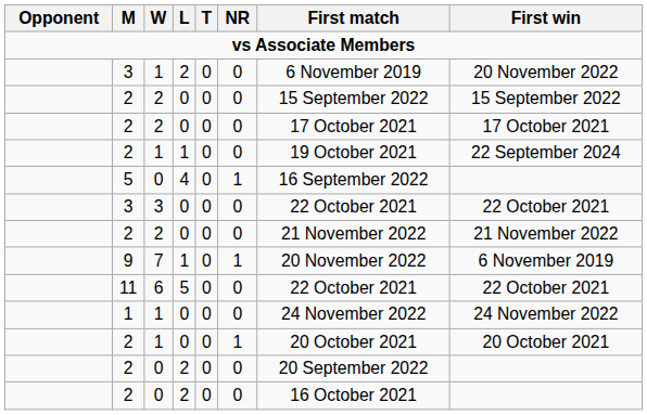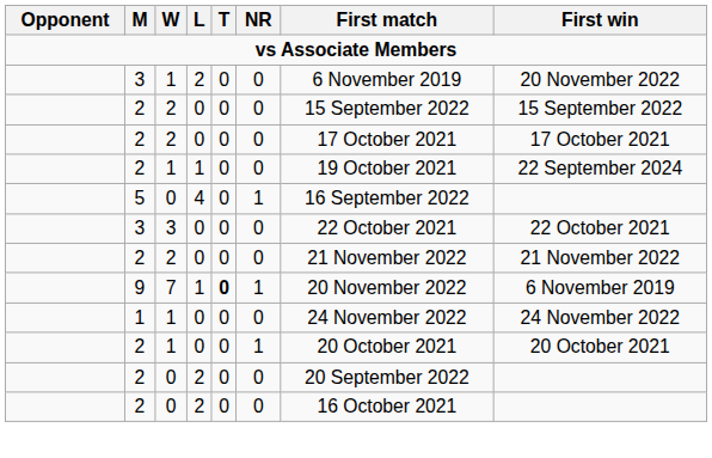 <table class="wikitable" style="text-align: center; width: 600px;">
 <tr>
 <th>Opponent</th>
 <th>M</th>
 <th>W</th>
 <th>L</th>
 <th>T</th>
 <th>NR</th>
 <th>First match</th>
 <th>First win</th>
 </tr>
 <tr>
 <td colspan="8" style="text-align:center;"><strong>vs Associate Members</strong></td>
 </tr>
 <tr>
 <td align=left></td>
 <td>3</td>
 <td>1</td>
 <td>2</td>
 <td>0</td>
 <td>0</td>
 <td>6 November 2019</td>
 <td>20 November 2022</td>
 </tr>
 <tr>
 <td align=left></td>
 <td>2</td>
 <td>2</td>
 <td>0</td>
 <td>0</td>
 <td>0</td>
 <td>15 September 2022</td>
 <td>15 September 2022</td>
 </tr>
 <tr>
 <td align=left></td>
 <td>2</td>
 <td>2</td>
 <td>0</td>
 <td>0</td>
 <td>0</td>
 <td>17 October 2021</td>
 <td>17 October 2021</td>
 </tr>
 <tr>
 <td align=left></td>
 <td>2</td>
 <td>1</td>
 <td>1</td>
 <td>0</td>
 <td>0</td>
 <td>19 October 2021</td>
 <td>22 September 2024</td>
 </tr>
 <tr>
 <td align=left></td>
 <td>5</td>
 <td>0</td>
 <td>4</td>
 <td>0</td>
 <td>1</td>
 <td>16 September 2022</td>
 <td></td>
 </tr>
 <tr>
 <td align=left></td>
 <td>3</td>
 <td>3</td>
 <td>0</td>
 <td>0</td>
 <td>0</td>
 <td>22 October 2021</td>
 <td>22 October 2021</td>
 </tr>
 <tr>
 <td align=left></td>
 <td>2</td>
 <td>2</td>
 <td>0</td>
 <td>0</td>
 <td>0</td>
 <td>21 November 2022</td>
 <td>21 November 2022</td>
 </tr>
 <tr>
 <td align=left></td>
 <td>9</td>
 <td>7</td>
 <td>1</td>
-<td>0</td>
+<td><strong>0</strong></td>
 <td>1</td>
 <td>20 November 2022</td>
 <td>6 November 2019</td>
-</tr>
-<tr>
-<td align=left></td>
-<td>11</td>
-<td>6</td>
-<td>5</td>
-<td>0</td>
-<td>0</td>
-<td>22 October 2021</td>
-<td>22 October 2021</td>
 </tr>
 <tr>
 <td align=left></td>
 <td>1</td>
 <td>1</td>
 <td>0</td>
 <td>0</td>
 <td>0</td>
 <td>24 November 2022</td>
 <td>24 November 2022</td>
 </tr>
 <tr>
 <td align=left></td>
 <td>2</td>
 <td>1</td>
 <td>0</td>
 <td>0</td>
 <td>1</td>
 <td>20 October 2021</td>
 <td>20 October 2021</td>
 </tr>
 <tr>
 <td align=left></td>
 <td>2</td>
 <td>0</td>
 <td>2</td>
 <td>0</td>
 <td>0</td>
 <td>20 September 2022</td>
 <td></td>
 </tr>
 <tr>
 <td align=left></td>
 <td>2</td>
 <td>0</td>
 <td>2</td>
 <td>0</td>
 <td>0</td>
 <td>16 October 2021</td>
 <td></td>
 </tr>
 </table>
